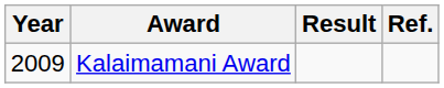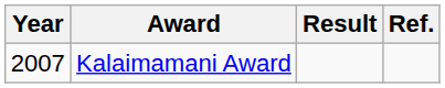 <table class="wikitable">
 <tr>
 <th>Year</th>
 <th>Award</th>
 <th>Result</th>
 <th>Ref.</th>
 </tr>
 <tr>
-<td>2009</td>
+<td>2007</td>
 <td><a href='#'>Kalaimamani Award</a></td>
 <td></td>
 <td></td>
 </tr>
 </table>
